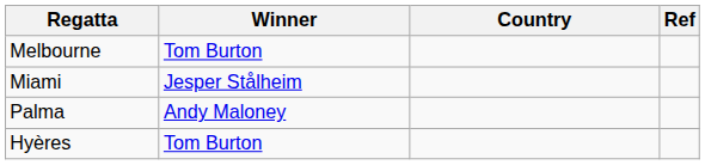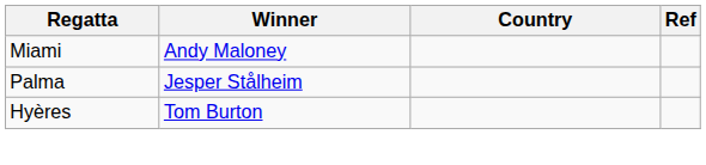 <table class="wikitable">
 <tr>
 <th width=120>Regatta</th>
 <th width=200px>Winner</th>
 <th width=200px>Country</th>
 <th>Ref</th>
 </tr>
 <tr>
-<td>Melbourne</td>
-<td><a href='#'>Tom Burton</a></td>
-<td></td>
-<td></td>
-</tr>
-<tr>
 <td>Miami</td>
-<td><a href='#'>Jesper Stålheim</a></td>
+<td><a href='#'>Andy Maloney</a></td>
 <td></td>
 <td></td>
 </tr>
 <tr>
 <td>Palma</td>
-<td><a href='#'>Andy Maloney</a></td>
+<td><a href='#'>Jesper Stålheim</a></td>
 <td></td>
 <td></td>
 </tr>
 <tr>
 <td>Hyères</td>
 <td><a href='#'>Tom Burton</a></td>
 <td></td>
 <td></td>
 </tr>
 </table>
